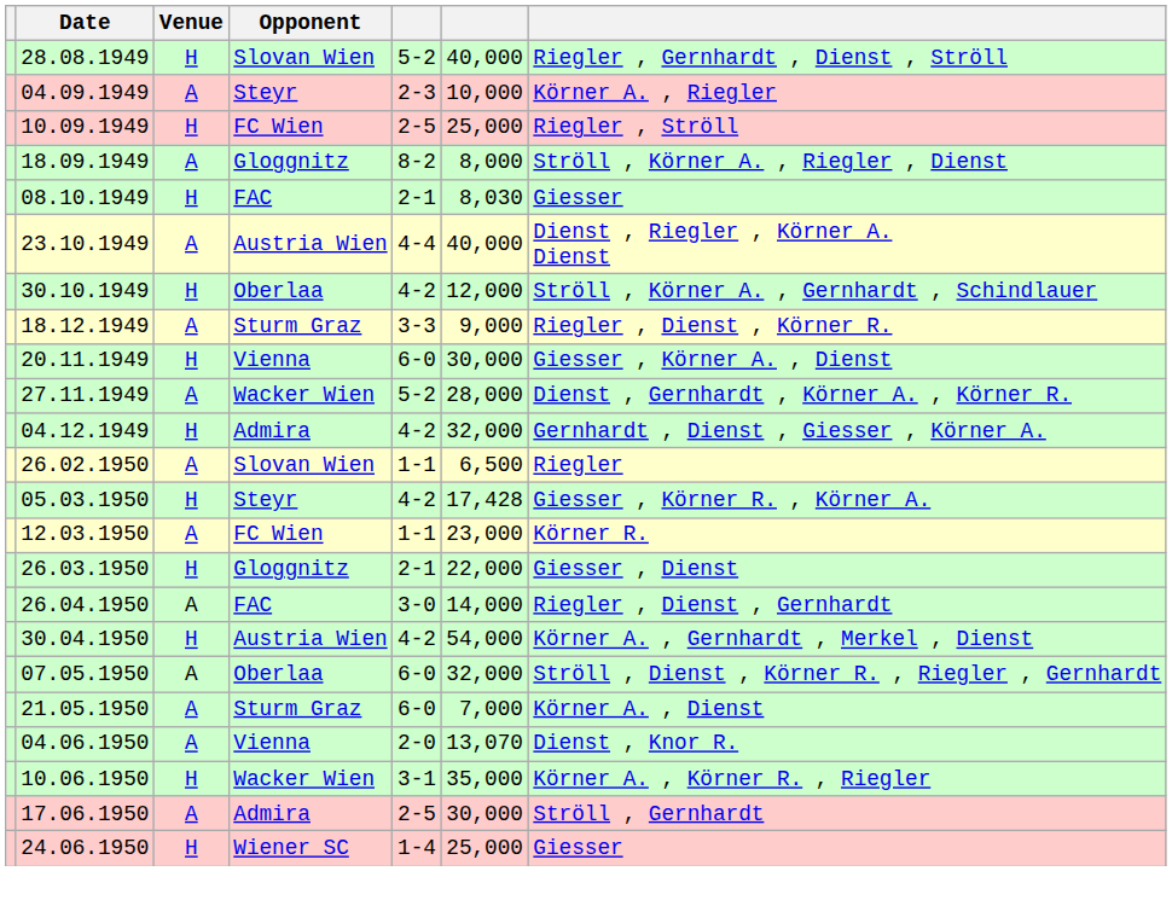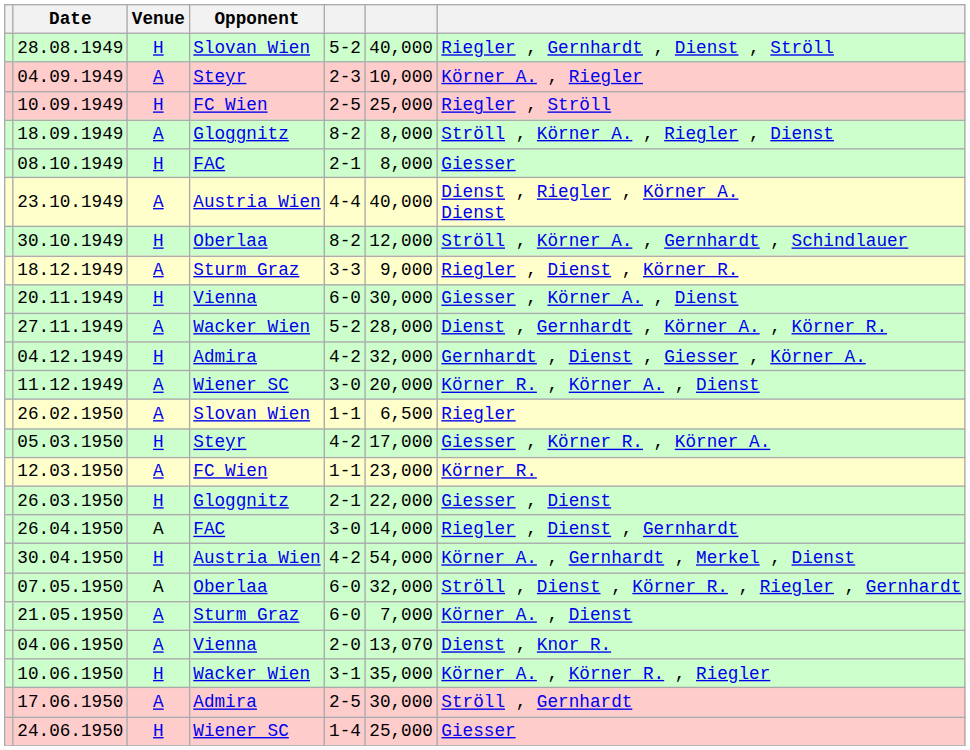 <table class="wikitable" Style="text-align: center">
 <tr>
 <th></th>
 <th>Date</th>
 <th>Venue</th>
 <th>Opponent</th>
 <th></th>
 <th></th>
 <th></th>
 </tr>
 <tr style="background:#cfc">
 <td></td>
 <td>28.08.1949</td>
 <td><a href='#'>H</a></td>
 <td align="left"><a href='#'>Slovan Wien</a></td>
 <td>5-2</td>
 <td align="right">40,000</td>
 <td align="left"><a href='#'>Riegler</a> , <a href='#'>Gernhardt</a> , <a href='#'>Dienst</a>  , <a href='#'>Ströll</a> </td>
 </tr>
 <tr style="background:#fcc">
 <td></td>
 <td>04.09.1949</td>
 <td><a href='#'>A</a></td>
 <td align="left"><a href='#'>Steyr</a></td>
 <td>2-3</td>
 <td align="right">10,000</td>
 <td align="left"><a href='#'>Körner A.</a> , <a href='#'>Riegler</a> </td>
 </tr>
 <tr style="background:#fcc">
 <td></td>
 <td>10.09.1949</td>
 <td><a href='#'>H</a></td>
 <td align="left"><a href='#'>FC Wien</a></td>
 <td>2-5</td>
 <td align="right">25,000</td>
 <td align="left"><a href='#'>Riegler</a> , <a href='#'>Ströll</a> </td>
 </tr>
 <tr style="background:#cfc">
 <td></td>
 <td>18.09.1949</td>
 <td><a href='#'>A</a></td>
 <td align="left"><a href='#'>Gloggnitz</a></td>
 <td>8-2</td>
 <td align="right">8,000</td>
 <td align="left"><a href='#'>Ströll</a>  , <a href='#'>Körner A.</a>    , <a href='#'>Riegler</a> , <a href='#'>Dienst</a> </td>
 </tr>
 <tr style="background:#cfc">
 <td></td>
 <td>08.10.1949</td>
 <td><a href='#'>H</a></td>
 <td align="left"><a href='#'>FAC</a></td>
 <td>2-1</td>
-<td align="right">8,030</td>
+<td align="right">8,000</td>
 <td align="left"><a href='#'>Giesser</a>  </td>
 </tr>
 <tr style="background:#ffc">
 <td></td>
 <td>23.10.1949</td>
 <td><a href='#'>A</a></td>
 <td align="left"><a href='#'>Austria Wien</a></td>
 <td>4-4</td>
 <td align="right">40,000</td>
 <td align="left"><a href='#'>Dienst</a>  , <a href='#'>Riegler</a> , <a href='#'>Körner A.</a>  <br> <a href='#'>Dienst</a> </td>
 </tr>
 <tr style="background:#cfc">
 <td></td>
 <td>30.10.1949</td>
 <td><a href='#'>H</a></td>
 <td align="left"><a href='#'>Oberlaa</a></td>
-<td>4-2</td>
+<td>8-2</td>
 <td align="right">12,000</td>
 <td align="left"><a href='#'>Ströll</a>  , <a href='#'>Körner A.</a>    , <a href='#'>Gernhardt</a> , <a href='#'>Schindlauer</a> </td>
 </tr>
 <tr style="background:#ffc">
 <td></td>
 <td>18.12.1949</td>
 <td><a href='#'>A</a></td>
 <td align="left"><a href='#'>Sturm Graz</a></td>
 <td>3-3</td>
 <td align="right">9,000</td>
 <td align="left"><a href='#'>Riegler</a> , <a href='#'>Dienst</a> , <a href='#'>Körner R.</a> </td>
 </tr>
 <tr style="background:#cfc">
 <td></td>
 <td>20.11.1949</td>
 <td><a href='#'>H</a></td>
 <td align="left"><a href='#'>Vienna</a></td>
 <td>6-0</td>
 <td align="right">30,000</td>
 <td align="left"><a href='#'>Giesser</a>  , <a href='#'>Körner A.</a>  , <a href='#'>Dienst</a>  </td>
 </tr>
 <tr style="background:#cfc">
 <td></td>
 <td>27.11.1949</td>
 <td><a href='#'>A</a></td>
 <td align="left"><a href='#'>Wacker Wien</a></td>
 <td>5-2</td>
 <td align="right">28,000</td>
 <td align="left"><a href='#'>Dienst</a>  , <a href='#'>Gernhardt</a> , <a href='#'>Körner A.</a> , <a href='#'>Körner R.</a> </td>
 </tr>
 <tr style="background:#cfc">
 <td></td>
 <td>04.12.1949</td>
 <td><a href='#'>H</a></td>
 <td align="left"><a href='#'>Admira</a></td>
 <td>4-2</td>
 <td align="right">32,000</td>
 <td align="left"><a href='#'>Gernhardt</a> , <a href='#'>Dienst</a> , <a href='#'>Giesser</a> , <a href='#'>Körner A.</a> </td>
 </tr>
+<tr style="background:#cfc">
+<td></td>
+<td>11.12.1949</td>
+<td><a href='#'>A</a></td>
+<td align="left"><a href='#'>Wiener SC</a></td>
+<td>3-0</td>
+<td align="right">20,000</td>
+<td align="left"><a href='#'>Körner R.</a> , <a href='#'>Körner A.</a> , <a href='#'>Dienst</a> </td>
+</tr>
 <tr style="background:#ffc">
 <td></td>
 <td>26.02.1950</td>
 <td><a href='#'>A</a></td>
 <td align="left"><a href='#'>Slovan Wien</a></td>
 <td>1-1</td>
 <td align="right">6,500</td>
 <td align="left"><a href='#'>Riegler</a> </td>
 </tr>
 <tr style="background:#cfc">
 <td></td>
 <td>05.03.1950</td>
 <td><a href='#'>H</a></td>
 <td align="left"><a href='#'>Steyr</a></td>
 <td>4-2</td>
-<td align="right">17,428</td>
+<td align="right">17,000</td>
 <td align="left"><a href='#'>Giesser</a>  , <a href='#'>Körner R.</a> , <a href='#'>Körner A.</a> </td>
 </tr>
 <tr style="background:#ffc">
 <td></td>
 <td>12.03.1950</td>
 <td><a href='#'>A</a></td>
 <td align="left"><a href='#'>FC Wien</a></td>
 <td>1-1</td>
 <td align="right">23,000</td>
 <td align="left"><a href='#'>Körner R.</a> </td>
 </tr>
 <tr style="background:#cfc">
 <td></td>
 <td>26.03.1950</td>
 <td><a href='#'>H</a></td>
 <td align="left"><a href='#'>Gloggnitz</a></td>
 <td>2-1</td>
 <td align="right">22,000</td>
 <td align="left"><a href='#'>Giesser</a> , <a href='#'>Dienst</a> </td>
 </tr>
 <tr style="background:#cfc">
 <td></td>
 <td>26.04.1950</td>
 <td>A</td>
 <td align="left"><a href='#'>FAC</a></td>
 <td>3-0</td>
 <td align="right">14,000</td>
 <td align="left"><a href='#'>Riegler</a> , <a href='#'>Dienst</a> , <a href='#'>Gernhardt</a> </td>
 </tr>
 <tr style="background:#cfc">
 <td></td>
 <td>30.04.1950</td>
 <td><a href='#'>H</a></td>
 <td align="left"><a href='#'>Austria Wien</a></td>
 <td>4-2</td>
 <td align="right">54,000</td>
 <td align="left"><a href='#'>Körner A.</a> , <a href='#'>Gernhardt</a> , <a href='#'>Merkel</a> , <a href='#'>Dienst</a> </td>
 </tr>
 <tr style="background:#cfc">
 <td></td>
 <td>07.05.1950</td>
 <td>A</td>
 <td align="left"><a href='#'>Oberlaa</a></td>
 <td>6-0</td>
 <td align="right">32,000</td>
 <td align="left"><a href='#'>Ströll</a> , <a href='#'>Dienst</a> , <a href='#'>Körner R.</a> , <a href='#'>Riegler</a> , <a href='#'>Gernhardt</a>  </td>
 </tr>
 <tr style="background:#cfc">
 <td></td>
 <td>21.05.1950</td>
 <td><a href='#'>A</a></td>
 <td align="left"><a href='#'>Sturm Graz</a></td>
 <td>6-0</td>
 <td align="right">7,000</td>
 <td align="left"><a href='#'>Körner A.</a>    , <a href='#'>Dienst</a>  </td>
 </tr>
 <tr style="background:#cfc">
 <td></td>
 <td>04.06.1950</td>
 <td><a href='#'>A</a></td>
 <td align="left"><a href='#'>Vienna</a></td>
 <td>2-0</td>
 <td align="right">13,070</td>
 <td align="left"><a href='#'>Dienst</a> , <a href='#'>Knor R.</a> </td>
 </tr>
 <tr style="background:#cfc">
 <td></td>
 <td>10.06.1950</td>
 <td><a href='#'>H</a></td>
 <td align="left"><a href='#'>Wacker Wien</a></td>
 <td>3-1</td>
 <td align="right">35,000</td>
 <td align="left"><a href='#'>Körner A.</a> , <a href='#'>Körner R.</a> , <a href='#'>Riegler</a> </td>
 </tr>
 <tr style="background:#fcc">
 <td></td>
 <td>17.06.1950</td>
 <td><a href='#'>A</a></td>
 <td align="left"><a href='#'>Admira</a></td>
 <td>2-5</td>
 <td align="right">30,000</td>
 <td align="left"><a href='#'>Ströll</a> , <a href='#'>Gernhardt</a> </td>
 </tr>
 <tr style="background:#fcc">
 <td></td>
 <td>24.06.1950</td>
 <td><a href='#'>H</a></td>
 <td align="left"><a href='#'>Wiener SC</a></td>
 <td>1-4</td>
 <td align="right">25,000</td>
 <td align="left"><a href='#'>Giesser</a> </td>
 </tr>
 </table>
